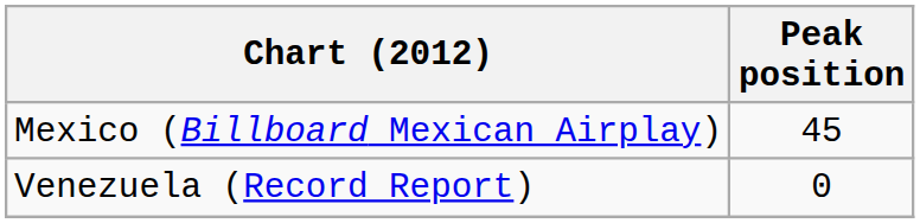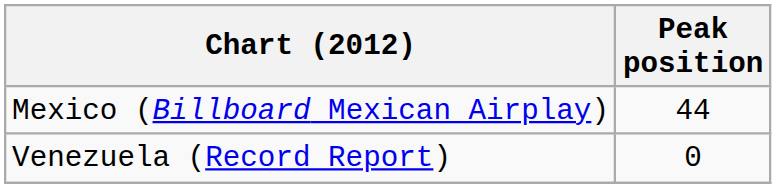 <table class="wikitable sortable">
 <tr>
 <th>Chart (2012)</th>
 <th>Peak<br>position</th>
 </tr>
 <tr>
 <td>Mexico (<a href='#'><em>Billboard</em> Mexican Airplay</a>)</td>
-<td align="center">45</td>
+<td align="center">44</td>
 </tr>
 <tr>
 <td>Venezuela (<a href='#'>Record Report</a>)</td>
 <td align="center">0</td>
 </tr>
 <tr>
 </tr>
 </table>
